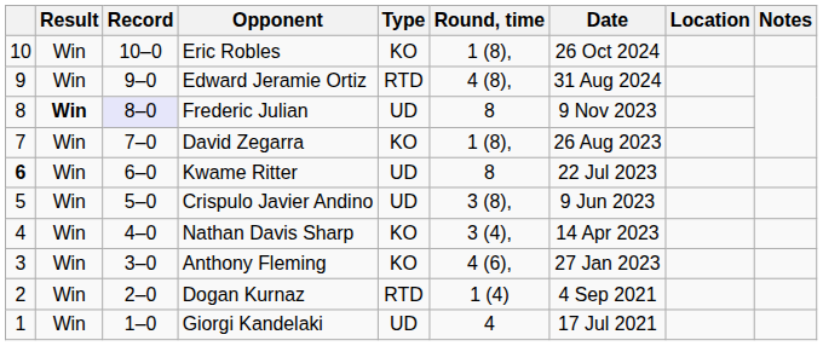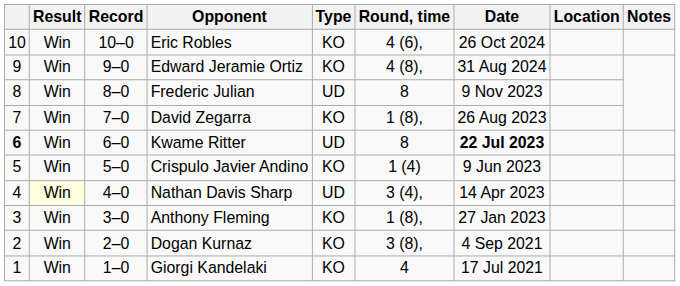 <table class="wikitable" style="text-align:center">
 <tr>
 <th></th>
 <th>Result</th>
 <th>Record</th>
 <th>Opponent</th>
 <th>Type</th>
 <th>Round, time</th>
 <th>Date</th>
 <th>Location</th>
 <th>Notes</th>
 </tr>
 <tr>
 <td>10</td>
 <td>Win</td>
 <td>10–0</td>
 <td style="text-align:left;">Eric Robles</td>
 <td>KO</td>
-<td>1 (8), </td>
+<td>4 (6), </td>
 <td>26 Oct 2024</td>
 <td style="text-align:left;"></td>
 <td></td>
 </tr>
 <tr>
 <td>9</td>
 <td>Win</td>
 <td>9–0</td>
 <td style="text-align:left;">Edward Jeramie Ortiz</td>
-<td>RTD</td>
+<td>KO</td>
 <td>4 (8), </td>
 <td>31 Aug 2024</td>
 <td style="text-align:left;"></td>
 </tr>
 <tr>
 <td>8</td>
-<td><strong>Win</strong></td>
-<td style="background: lavender;">8–0</td>
+<td>Win</td>
+<td>8–0</td>
 <td style="text-align:left;">Frederic Julian</td>
 <td>UD</td>
 <td>8</td>
 <td>9 Nov 2023</td>
 <td style="text-align:left;"></td>
 </tr>
 <tr>
 <td>7</td>
 <td>Win</td>
 <td>7–0</td>
 <td style="text-align:left;">David Zegarra</td>
 <td>KO</td>
 <td>1 (8), </td>
 <td>26 Aug 2023</td>
 <td style="text-align:left;"></td>
 </tr>
 <tr>
 <td><strong>6</strong></td>
 <td>Win</td>
 <td>6–0</td>
 <td style="text-align:left;">Kwame Ritter</td>
 <td>UD</td>
 <td>8</td>
-<td>22 Jul 2023</td>
+<td><strong>22 Jul 2023</strong></td>
 <td style="text-align:left;"></td>
 <td></td>
 </tr>
 <tr>
 <td>5</td>
 <td>Win</td>
 <td>5–0</td>
 <td style="text-align:left;">Crispulo Javier Andino</td>
-<td>UD</td>
-<td>3 (8), </td>
+<td>KO</td>
+<td>1 (4)</td>
 <td>9 Jun 2023</td>
 <td style="text-align:left;"></td>
 <td></td>
 </tr>
 <tr>
 <td>4</td>
-<td>Win</td>
+<td style="background: lightyellow;">Win</td>
 <td>4–0</td>
 <td style="text-align:left;">Nathan Davis Sharp</td>
-<td>KO</td>
+<td>UD</td>
 <td>3 (4), </td>
 <td>14 Apr 2023</td>
 <td style="text-align:left;"></td>
 <td></td>
 </tr>
 <tr>
 <td>3</td>
 <td>Win</td>
 <td>3–0</td>
 <td style="text-align:left;">Anthony Fleming</td>
 <td>KO</td>
-<td>4 (6), </td>
+<td>1 (8), </td>
 <td>27 Jan 2023</td>
 <td style="text-align:left;"></td>
 <td></td>
 </tr>
 <tr>
 <td>2</td>
 <td>Win</td>
 <td>2–0</td>
 <td style="text-align:left;">Dogan Kurnaz</td>
-<td>RTD</td>
-<td>1 (4)</td>
+<td>KO</td>
+<td>3 (8), </td>
 <td>4 Sep 2021</td>
 <td style="text-align:left;"></td>
 <td></td>
 </tr>
 <tr>
 <td>1</td>
 <td>Win</td>
 <td>1–0</td>
 <td style="text-align:left;">Giorgi Kandelaki</td>
-<td>UD</td>
+<td>KO</td>
 <td>4</td>
 <td>17 Jul 2021</td>
 <td style="text-align:left;"></td>
 <td></td>
 </tr>
 </table>
